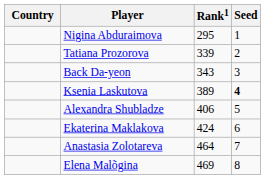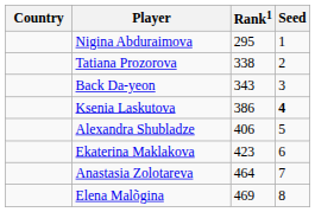 <table class="sortable wikitable">
 <tr>
 <th width="70">Country</th>
 <th width="175">Player</th>
 <th>Rank<sup>1</sup></th>
 <th>Seed</th>
 </tr>
 <tr>
 <td></td>
 <td><a href='#'>Nigina Abduraimova</a></td>
 <td>295</td>
 <td>1</td>
 </tr>
 <tr>
 <td></td>
 <td><a href='#'>Tatiana Prozorova</a></td>
-<td>339</td>
+<td>338</td>
 <td>2</td>
 </tr>
 <tr>
 <td></td>
 <td><a href='#'>Back Da-yeon</a></td>
 <td>343</td>
 <td>3</td>
 </tr>
 <tr>
 <td></td>
 <td><a href='#'>Ksenia Laskutova</a></td>
-<td>389</td>
+<td>386</td>
 <td><strong>4</strong></td>
 </tr>
 <tr>
 <td></td>
 <td><a href='#'>Alexandra Shubladze</a></td>
 <td>406</td>
 <td>5</td>
 </tr>
 <tr>
 <td></td>
 <td><a href='#'>Ekaterina Maklakova</a></td>
-<td>424</td>
+<td>423</td>
 <td>6</td>
 </tr>
 <tr>
 <td></td>
 <td><a href='#'>Anastasia Zolotareva</a></td>
 <td>464</td>
 <td>7</td>
 </tr>
 <tr>
 <td></td>
 <td><a href='#'>Elena Malõgina</a></td>
 <td>469</td>
 <td>8</td>
 </tr>
 </table>
